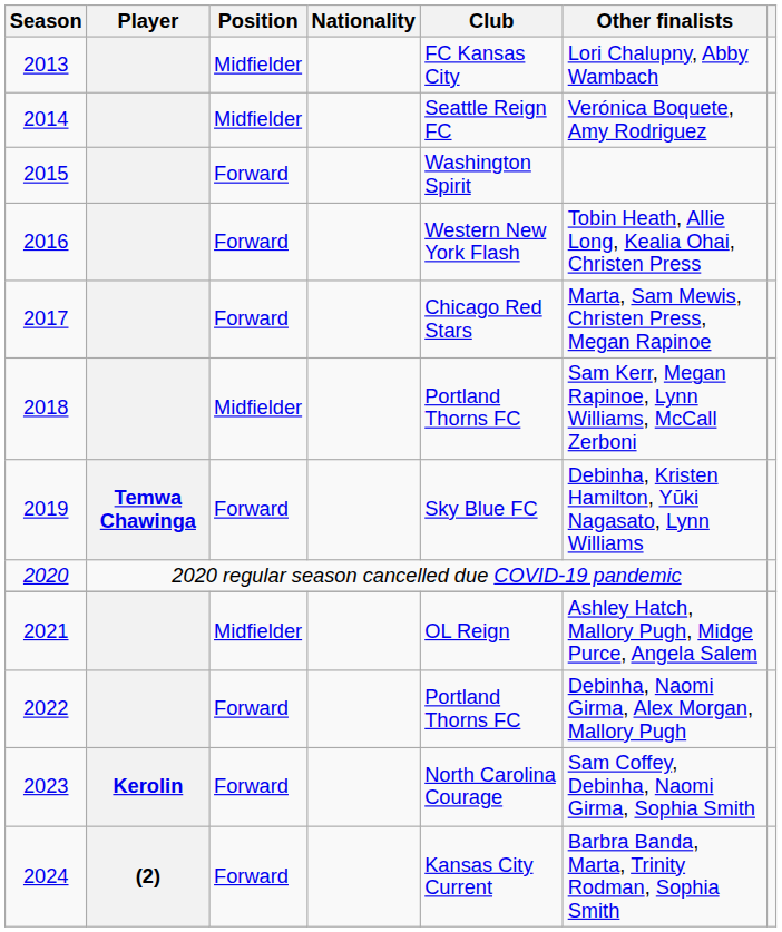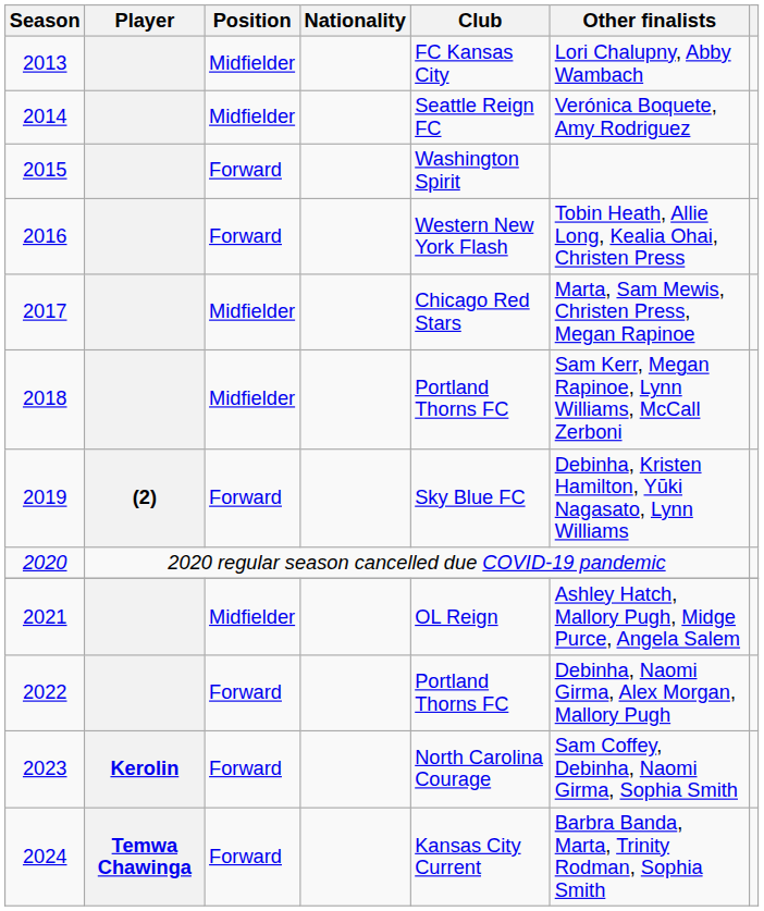 <table class="wikitable sortable plainrowheaders">
 <tr>
 <th>Season</th>
 <th>Player</th>
 <th>Position</th>
 <th>Nationality</th>
 <th>Club</th>
 <th class=unsortable>Other finalists</th>
 <th class=unsortable></th>
 </tr>
 <tr>
 <td style="text-align:center"><a href='#'>2013</a></td>
 <th scope="row"></th>
 <td><a href='#'>Midfielder</a></td>
 <td></td>
 <td><a href='#'>FC Kansas City</a></td>
 <td><a href='#'>Lori Chalupny</a>, <a href='#'>Abby Wambach</a></td>
 <td style="text-align:center"></td>
 </tr>
 <tr>
 <td style="text-align:center"><a href='#'>2014</a></td>
 <th scope="row"></th>
 <td><a href='#'>Midfielder</a></td>
 <td></td>
 <td><a href='#'>Seattle Reign FC</a></td>
 <td><a href='#'>Verónica Boquete</a>, <a href='#'>Amy Rodriguez</a></td>
 <td style="text-align:center"></td>
 </tr>
 <tr>
 <td style="text-align:center"><a href='#'>2015</a></td>
 <th scope="row"></th>
 <td><a href='#'>Forward</a></td>
 <td></td>
 <td><a href='#'>Washington Spirit</a></td>
 <td></td>
 <td style="text-align:center"></td>
 </tr>
 <tr>
 <td style="text-align:center"><a href='#'>2016</a></td>
 <th scope="row"></th>
 <td><a href='#'>Forward</a></td>
 <td></td>
 <td><a href='#'>Western New York Flash</a></td>
 <td><a href='#'>Tobin Heath</a>, <a href='#'>Allie Long</a>, <a href='#'>Kealia Ohai</a>, <a href='#'>Christen Press</a></td>
 <td style="text-align:center"></td>
 </tr>
 <tr>
 <td style="text-align:center"><a href='#'>2017</a></td>
 <th scope="row"></th>
-<td><a href='#'>Forward</a></td>
+<td><a href='#'>Midfielder</a></td>
 <td></td>
 <td><a href='#'>Chicago Red Stars</a></td>
 <td><a href='#'>Marta</a>, <a href='#'>Sam Mewis</a>, <a href='#'>Christen Press</a>, <a href='#'>Megan Rapinoe</a></td>
 <td style="text-align:center"></td>
 </tr>
 <tr>
 <td style="text-align:center"><a href='#'>2018</a></td>
 <th scope="row"></th>
 <td><a href='#'>Midfielder</a></td>
 <td></td>
 <td><a href='#'>Portland Thorns FC</a></td>
 <td><a href='#'>Sam Kerr</a>, <a href='#'>Megan Rapinoe</a>, <a href='#'>Lynn Williams</a>, <a href='#'>McCall Zerboni</a></td>
 <td style="text-align:center"></td>
 </tr>
 <tr>
 <td style="text-align:center"><a href='#'>2019</a></td>
-<th scope="row"><a href='#'>Temwa Chawinga</a></th>
+<th scope="row"> (2)</th>
 <td><a href='#'>Forward</a></td>
 <td></td>
 <td><a href='#'>Sky Blue FC</a></td>
 <td><a href='#'>Debinha</a>, <a href='#'>Kristen Hamilton</a>, <a href='#'>Yūki Nagasato</a>, <a href='#'>Lynn Williams</a></td>
 <td style="text-align:center"></td>
 </tr>
 <tr>
 <td style="text-align:center"><em><a href='#'>2020</a></em></td>
 <td style="text-align:center" colspan=5><em>2020 regular season cancelled due <a href='#'>COVID-19 pandemic</a></em></td>
 <td style="text-align:center"></td>
 </tr>
 <tr>
 </tr>
 <tr>
 <td style="text-align:center"><a href='#'>2021</a></td>
 <th scope="row"></th>
 <td><a href='#'>Midfielder</a></td>
 <td></td>
 <td><a href='#'>OL Reign</a></td>
 <td><a href='#'>Ashley Hatch</a>, <a href='#'>Mallory Pugh</a>, <a href='#'>Midge Purce</a>, <a href='#'>Angela Salem</a></td>
 <td style="text-align:center"></td>
 </tr>
 <tr>
 <td style="text-align:center"><a href='#'>2022</a></td>
 <th scope="row"></th>
 <td><a href='#'>Forward</a></td>
 <td></td>
 <td><a href='#'>Portland Thorns FC</a></td>
 <td><a href='#'>Debinha</a>, <a href='#'>Naomi Girma</a>, <a href='#'>Alex Morgan</a>, <a href='#'>Mallory Pugh</a></td>
 <td style="text-align:center"></td>
 </tr>
 <tr>
 <td style="text-align:center"><a href='#'>2023</a></td>
 <th scope="row"><a href='#'>Kerolin</a></th>
 <td><a href='#'>Forward</a></td>
 <td></td>
 <td><a href='#'>North Carolina Courage</a></td>
 <td><a href='#'>Sam Coffey</a>, <a href='#'>Debinha</a>, <a href='#'>Naomi Girma</a>, <a href='#'>Sophia Smith</a></td>
 <td style="text-align:center"></td>
 </tr>
 <tr>
 <td style="text-align:center"><a href='#'>2024</a></td>
-<th scope="row"> (2)</th>
+<th scope="row"><a href='#'>Temwa Chawinga</a></th>
 <td><a href='#'>Forward</a></td>
 <td></td>
 <td><a href='#'>Kansas City Current</a></td>
 <td><a href='#'>Barbra Banda</a>, <a href='#'>Marta</a>, <a href='#'>Trinity Rodman</a>, <a href='#'>Sophia Smith</a></td>
 <td style="text-align:center"></td>
 </tr>
 </table>
